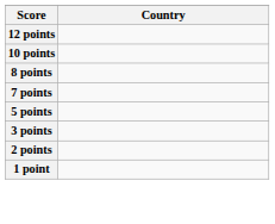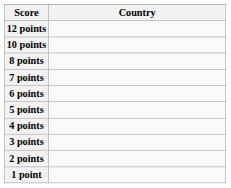 <table class="wikitable collapsible collapsed">
 <tr>
 </tr>
 <tr>
 <th scope="col" width="20%">Score</th>
 <th scope="col">Country</th>
 </tr>
 <tr>
 <th scope="row">12 points</th>
 <td></td>
 </tr>
 <tr>
 <th scope="row">10 points</th>
 <td></td>
 </tr>
 <tr>
 <th scope="row">8 points</th>
 <td></td>
 </tr>
 <tr>
 <th scope="row">7 points</th>
 <td></td>
 </tr>
 <tr>
+<th scope="row">6 points</th>
+<td></td>
+</tr>
+<tr>
 <th scope="row">5 points</th>
+<td></td>
+</tr>
+<tr>
+<th scope="row">4 points</th>
 <td></td>
 </tr>
 <tr>
 <th scope="row">3 points</th>
 <td></td>
 </tr>
 <tr>
 <th scope="row">2 points</th>
 <td></td>
 </tr>
 <tr>
 <th scope="row">1 point</th>
 <td></td>
 </tr>
 </table>
